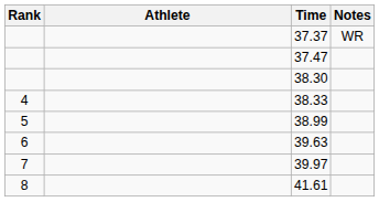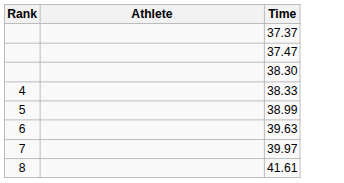 <table class="wikitable" style="text-align:center">
 <tr>
 <th>Rank</th>
 <th Style="width:18em">Athlete</th>
 <th>Time</th>
-<th>Notes</th>
 </tr>
 <tr>
 <td></td>
 <td style="text-align:left"></td>
 <td>37.37</td>
-<td>WR</td>
 </tr>
 <tr>
 <td></td>
 <td style="text-align:left"></td>
 <td>37.47</td>
-<td></td>
 </tr>
 <tr>
 <td></td>
 <td style="text-align:left"></td>
 <td>38.30</td>
-<td></td>
 </tr>
 <tr>
 <td>4</td>
 <td style="text-align:left"></td>
 <td>38.33</td>
-<td></td>
 </tr>
 <tr>
 <td>5</td>
 <td style="text-align:left"></td>
 <td>38.99</td>
-<td></td>
 </tr>
 <tr>
 <td>6</td>
 <td style="text-align:left"></td>
 <td>39.63</td>
-<td></td>
 </tr>
 <tr>
 <td>7</td>
 <td style="text-align:left"></td>
 <td>39.97</td>
-<td></td>
 </tr>
 <tr>
 <td>8</td>
 <td style="text-align:left"></td>
 <td>41.61</td>
-<td></td>
 </tr>
 </table>
